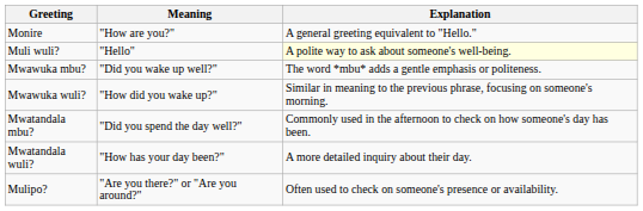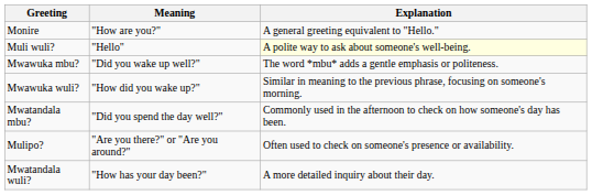 <table class="wikitable">
 <tr>
 <th>Greeting</th>
 <th>Meaning</th>
 <th>Explanation</th>
 </tr>
 <tr>
 <td>Monire</td>
 <td>"How are you?"</td>
 <td>A general greeting equivalent to "Hello."</td>
 </tr>
 <tr>
 <td>Muli wuli?</td>
 <td>"Hello"</td>
 <td style="background: lightyellow;">A polite way to ask about someone's well-being.</td>
 </tr>
 <tr>
 <td>Mwawuka mbu?</td>
 <td>"Did you wake up well?"</td>
 <td>The word *mbu* adds a gentle emphasis or politeness.</td>
 </tr>
 <tr>
 <td>Mwawuka wuli?</td>
 <td>"How did you wake up?"</td>
 <td>Similar in meaning to the previous phrase, focusing on someone's morning.</td>
 </tr>
 <tr>
 <td>Mwatandala mbu?</td>
 <td>"Did you spend the day well?"</td>
 <td>Commonly used in the afternoon to check on how someone's day has been.</td>
 </tr>
 <tr>
+<td>Mulipo?</td>
+<td>"Are you there?" or "Are you around?"</td>
+<td>Often used to check on someone's presence or availability.</td>
+</tr>
+<tr>
 <td>Mwatandala wuli?</td>
 <td>"How has your day been?"</td>
 <td>A more detailed inquiry about their day.</td>
 </tr>
-<tr>
-<td>Mulipo?</td>
-<td>"Are you there?" or "Are you around?"</td>
-<td>Often used to check on someone's presence or availability.</td>
-</tr>
 </table>
